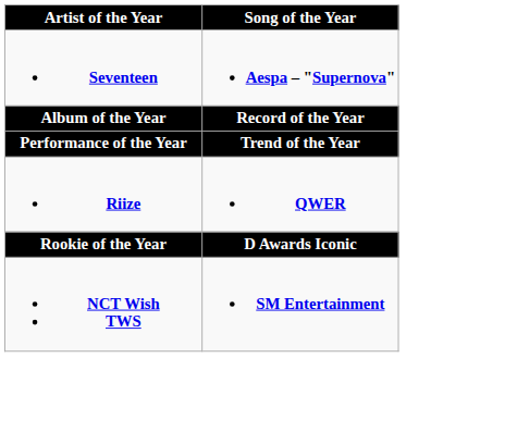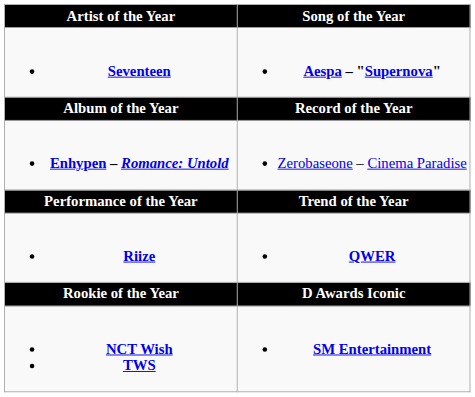 <table class="wikitable" style="text-align:center">
 <tr>
 <th scope="col" style="background:black; color:white; width:50%">Artist of the Year</th>
 <th scope="col" style="background:black; color:white; width:50%">Song of the Year</th>
 </tr>
 <tr>
 <td style="vertical-align:top"><br><ul><li><strong><a href='#'>Seventeen</a></strong></li></ul></td>
 <td style="vertical-align:top"><br><ul><li><strong><a href='#'>Aespa</a> – "<a href='#'>Supernova</a>"</strong></li></ul></td>
 </tr>
 <tr>
 <th scope="col" style="background:black; color:white; width:50%">Album of the Year</th>
 <th scope="col" style="background:black; color:white; width:50%">Record of the Year</th>
+</tr>
+<tr>
+<td style="vertical-align:top"><br><ul><li><strong><a href='#'>Enhypen</a> – <em><a href='#'>Romance: Untold</a><strong><em></li></ul></td>
+<td style="vertical-align:top"><br><ul><li></strong><a href='#'>Zerobaseone</a> – </em><a href='#'>Cinema Paradise</a></em></strong></li></ul></td>
 </tr>
 <tr>
 <th scope="col" style="background:black; color:white; width:50%">Performance of the Year</th>
 <th scope="col" style="background:black; color:white; width:50%">Trend of the Year</th>
 </tr>
 <tr>
 <td style="vertical-align:top"><br><ul><li><strong><a href='#'>Riize</a></strong></li></ul></td>
 <td style="vertical-align:top"><br><ul><li><strong><a href='#'>QWER</a></strong></li></ul></td>
 </tr>
 <tr>
 <th scope="col" style="background:black; color:white; width:50%">Rookie of the Year</th>
 <th scope="col" style="background:black; color:white; width:50%">D Awards Iconic</th>
 </tr>
 <tr>
 <td style="vertical-align:top"><br><ul><li><strong><a href='#'>NCT Wish</a></strong></li><li><strong><a href='#'>TWS</a></strong></li></ul></td>
 <td style="vertical-align:top"><br><ul><li><strong><a href='#'>SM Entertainment</a></strong></li></ul></td>
 </tr>
 </table>
